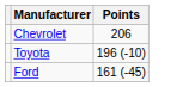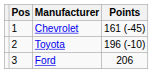 <table class="wikitable" style="font-size: 95%;">
 <tr>
 <th></th>
+<th>Pos</th>
 <th>Manufacturer</th>
 <th>Points</th>
 </tr>
 <tr>
 <td align="left"></td>
+<td>1</td>
 <td><a href='#'>Chevrolet</a></td>
-<td style="text-align:center;">206</td>
+<td style="text-align:right;">161 (-45)</td>
 </tr>
 <tr>
 <td align="left"></td>
+<td>2</td>
 <td><a href='#'>Toyota</a></td>
 <td style="text-align:right;">196 (-10)</td>
 </tr>
 <tr>
 <td align="left"></td>
+<td>3</td>
 <td><a href='#'>Ford</a></td>
-<td style="text-align:right;">161 (-45)</td>
+<td style="text-align:center;">206</td>
 </tr>
 </table>
